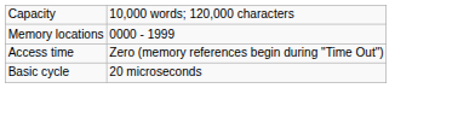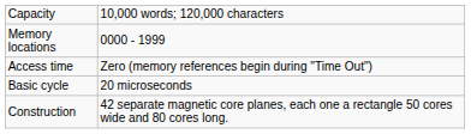 <table class="wikitable">
 <tr>
 <td>Capacity</td>
 <td>10,000 words; 120,000 characters</td>
 </tr>
 <tr>
 <td>Memory locations</td>
 <td>0000 - 1999</td>
 </tr>
 <tr>
 <td>Access time</td>
 <td>Zero (memory references begin during "Time Out")</td>
 </tr>
 <tr>
 <td>Basic cycle</td>
 <td>20 microseconds</td>
 </tr>
+<tr>
+<td>Construction</td>
+<td>42 separate magnetic core planes, each one a rectangle 50 cores wide and 80 cores long.</td>
+</tr>
 </table>
